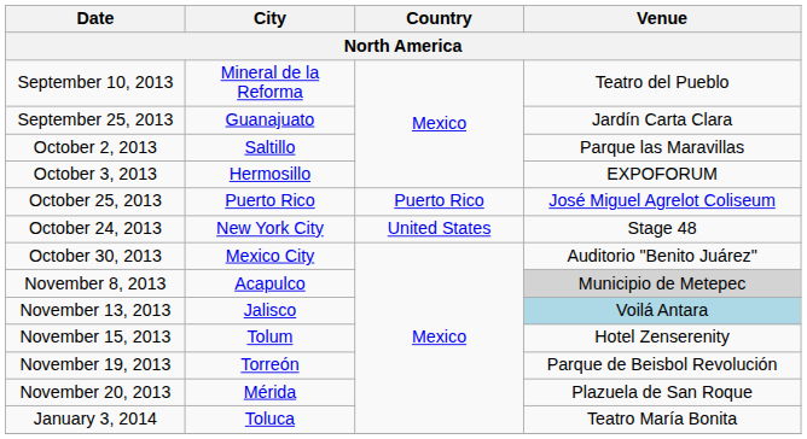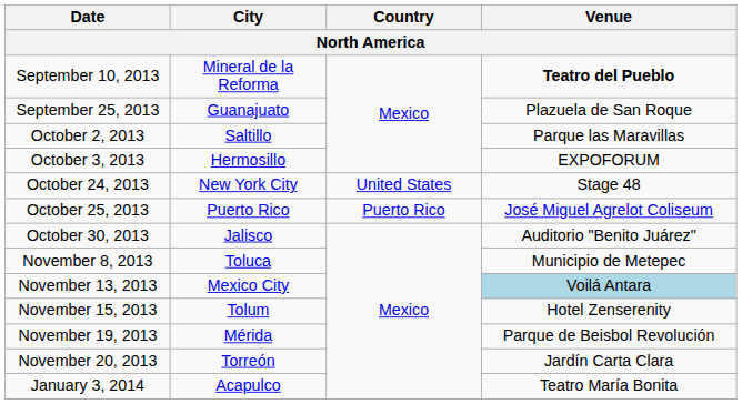 <table class="wikitable" style="text-align:center;">
 <tr>
 <th width="160" rowspan="1">Date</th>
 <th width="150" rowspan="1">City</th>
 <th width="150" rowspan="1">Country</th>
 <th width="250" rowspan="1">Venue</th>
 </tr>
 <tr>
 <th colspan="4"><strong>North America</strong></th>
 </tr>
 <tr>
 <td>September 10, 2013</td>
 <td><a href='#'>Mineral de la Reforma</a></td>
 <td rowspan="4"><a href='#'>Mexico</a></td>
-<td>Teatro del Pueblo</td>
+<td><strong>Teatro del Pueblo</strong></td>
 </tr>
 <tr>
 <td>September 25, 2013</td>
 <td><a href='#'>Guanajuato</a></td>
-<td>Jardín Carta Clara</td>
+<td>Plazuela de San Roque</td>
 </tr>
 <tr>
 <td>October 2, 2013</td>
 <td><a href='#'>Saltillo</a></td>
 <td>Parque las Maravillas</td>
 </tr>
 <tr>
 <td>October 3, 2013</td>
 <td><a href='#'>Hermosillo</a></td>
 <td>EXPOFORUM</td>
 </tr>
 <tr>
+<td>October 24, 2013</td>
+<td><a href='#'>New York City</a></td>
+<td rowspan="1"><a href='#'>United States</a></td>
+<td>Stage 48</td>
+</tr>
+<tr>
 <td>October 25, 2013</td>
 <td><a href='#'>Puerto Rico</a></td>
 <td rowspan="1"><a href='#'>Puerto Rico</a></td>
 <td><a href='#'>José Miguel Agrelot Coliseum</a></td>
 </tr>
 <tr>
-<td>October 24, 2013</td>
-<td><a href='#'>New York City</a></td>
-<td rowspan="1"><a href='#'>United States</a></td>
-<td>Stage 48</td>
-</tr>
-<tr>
 <td>October 30, 2013</td>
-<td><a href='#'>Mexico City</a></td>
+<td><a href='#'>Jalisco</a></td>
 <td rowspan="7"><a href='#'>Mexico</a></td>
 <td>Auditorio "Benito Juárez"</td>
 </tr>
 <tr>
 <td>November 8, 2013</td>
-<td><a href='#'>Acapulco</a></td>
-<td style="background: lightgrey;">Municipio de Metepec</td>
+<td><a href='#'>Toluca</a></td>
+<td>Municipio de Metepec</td>
 </tr>
 <tr>
 <td>November 13, 2013</td>
-<td><a href='#'>Jalisco</a></td>
+<td><a href='#'>Mexico City</a></td>
 <td style="background: lightblue;">Voilá Antara</td>
 </tr>
 <tr>
 <td>November 15, 2013</td>
 <td><a href='#'>Tolum</a></td>
 <td>Hotel Zenserenity</td>
 </tr>
 <tr>
 <td>November 19, 2013</td>
-<td><a href='#'>Torreón</a></td>
+<td><a href='#'>Mérida</a></td>
 <td>Parque de Beisbol Revolución</td>
 </tr>
 <tr>
 <td>November 20, 2013</td>
-<td><a href='#'>Mérida</a></td>
-<td>Plazuela de San Roque</td>
+<td><a href='#'>Torreón</a></td>
+<td>Jardín Carta Clara</td>
 </tr>
 <tr>
 <td>January 3, 2014</td>
-<td><a href='#'>Toluca</a></td>
+<td><a href='#'>Acapulco</a></td>
 <td>Teatro María Bonita</td>
 </tr>
 <tr>
 </tr>
 </table>
